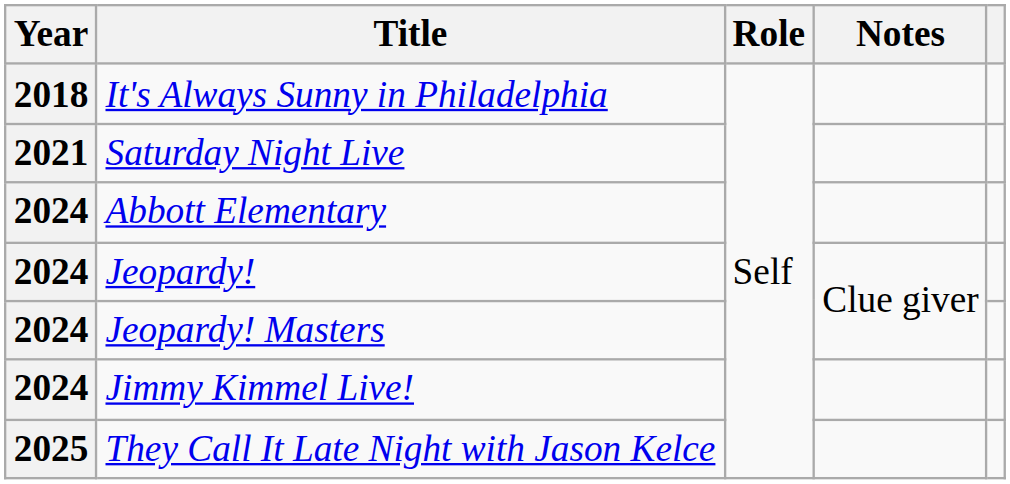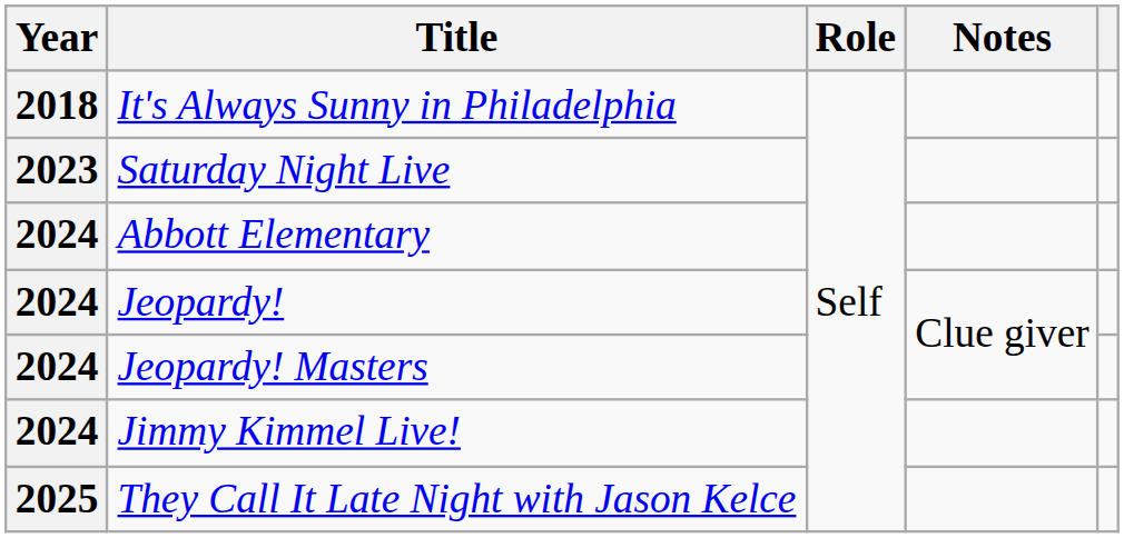 <table class="wikitable plainrowheaders">
 <tr>
 <th>Year</th>
 <th>Title</th>
 <th>Role</th>
 <th>Notes</th>
 <th></th>
 </tr>
 <tr>
 <th scope="row">2018</th>
 <td><em><a href='#'>It's Always Sunny in Philadelphia</a></em></td>
 <td rowspan="7">Self</td>
 <td></td>
 <td></td>
 </tr>
 <tr>
-<th scope="row">2021</th>
+<th scope="row">2023</th>
 <td><em><a href='#'>Saturday Night Live</a></em></td>
 <td></td>
 <td></td>
 </tr>
 <tr>
 <th scope="row">2024</th>
 <td><em><a href='#'>Abbott Elementary</a></em></td>
 <td></td>
 <td></td>
 </tr>
 <tr>
 <th scope="row">2024</th>
 <td><em><a href='#'>Jeopardy!</a></em></td>
 <td rowspan="2">Clue giver</td>
 <td></td>
 </tr>
 <tr>
 <th scope="row">2024</th>
 <td><em><a href='#'>Jeopardy! Masters</a></em></td>
 <td></td>
 </tr>
 <tr>
 <th scope="row">2024</th>
 <td><em><a href='#'>Jimmy Kimmel Live!</a></em></td>
 <td></td>
 <td></td>
 </tr>
 <tr>
 <th scope="row">2025</th>
 <td><em><a href='#'>They Call It Late Night with Jason Kelce</a></em></td>
 <td></td>
 <td></td>
 </tr>
 </table>
